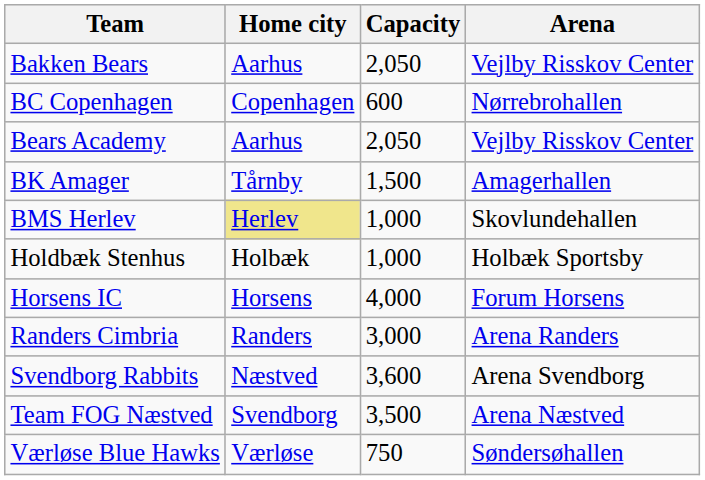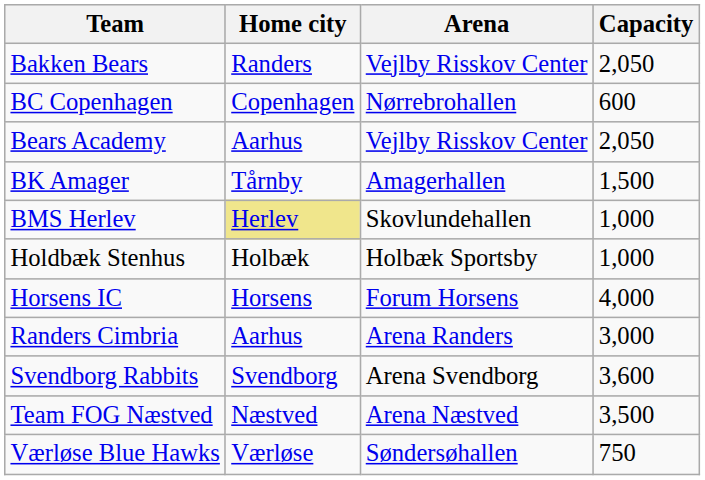 <table class="wikitable sortable">
 <tr>
 <th>Team</th>
 <th>Home city</th>
+<th>Arena</th>
 <th>Capacity</th>
-<th>Arena</th>
 </tr>
 <tr>
 <td><a href='#'>Bakken Bears</a></td>
-<td><a href='#'>Aarhus</a></td>
+<td><a href='#'>Randers</a></td>
+<td><a href='#'>Vejlby Risskov Center</a></td>
 <td>2,050</td>
-<td><a href='#'>Vejlby Risskov Center</a></td>
 </tr>
 <tr>
 <td><a href='#'>BC Copenhagen</a></td>
 <td><a href='#'>Copenhagen</a></td>
+<td><a href='#'>Nørrebrohallen</a></td>
 <td>600</td>
-<td><a href='#'>Nørrebrohallen</a></td>
 </tr>
 <tr>
 <td><a href='#'>Bears Academy</a></td>
 <td><a href='#'>Aarhus</a></td>
+<td><a href='#'>Vejlby Risskov Center</a></td>
 <td>2,050</td>
-<td><a href='#'>Vejlby Risskov Center</a></td>
 </tr>
 <tr>
 <td><a href='#'>BK Amager</a></td>
 <td><a href='#'>Tårnby</a></td>
+<td><a href='#'>Amagerhallen</a></td>
 <td>1,500</td>
-<td><a href='#'>Amagerhallen</a></td>
 </tr>
 <tr>
 <td><a href='#'>BMS Herlev</a></td>
 <td style="background: khaki;"><a href='#'>Herlev</a></td>
+<td>Skovlundehallen</td>
 <td>1,000</td>
-<td>Skovlundehallen</td>
 </tr>
 <tr>
 <td>Holdbæk Stenhus</td>
 <td>Holbæk</td>
+<td>Holbæk Sportsby</td>
 <td>1,000</td>
-<td>Holbæk Sportsby</td>
 </tr>
 <tr>
 <td><a href='#'>Horsens IC</a></td>
 <td><a href='#'>Horsens</a></td>
+<td><a href='#'>Forum Horsens</a></td>
 <td>4,000</td>
-<td><a href='#'>Forum Horsens</a></td>
 </tr>
 <tr>
 <td><a href='#'>Randers Cimbria</a></td>
-<td><a href='#'>Randers</a></td>
+<td><a href='#'>Aarhus</a></td>
+<td><a href='#'>Arena Randers</a></td>
 <td>3,000</td>
-<td><a href='#'>Arena Randers</a></td>
 </tr>
 <tr>
 <td><a href='#'>Svendborg Rabbits</a></td>
-<td><a href='#'>Næstved</a></td>
+<td><a href='#'>Svendborg</a></td>
+<td>Arena Svendborg</td>
 <td>3,600</td>
-<td>Arena Svendborg</td>
 </tr>
 <tr>
 <td><a href='#'>Team FOG Næstved</a></td>
-<td><a href='#'>Svendborg</a></td>
+<td><a href='#'>Næstved</a></td>
+<td><a href='#'>Arena Næstved</a></td>
 <td>3,500</td>
-<td><a href='#'>Arena Næstved</a></td>
 </tr>
 <tr>
 <td><a href='#'>Værløse Blue Hawks</a></td>
 <td><a href='#'>Værløse</a></td>
+<td><a href='#'>Søndersøhallen</a></td>
 <td>750</td>
-<td><a href='#'>Søndersøhallen</a></td>
 </tr>
 </table>
